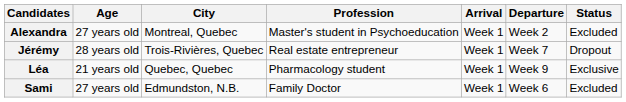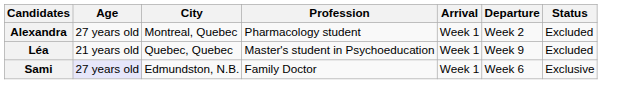 <table class="wikitable">
 <tr>
 <th>Candidates</th>
 <th>Age</th>
 <th>City</th>
 <th>Profession</th>
 <th>Arrival</th>
 <th>Departure</th>
 <th>Status</th>
 </tr>
 <tr>
 <th>Alexandra</th>
 <td>27 years old</td>
 <td>Montreal, Quebec</td>
-<td>Master's student in Psychoeducation</td>
+<td>Pharmacology student</td>
 <td>Week 1</td>
 <td>Week 2</td>
 <td>Excluded</td>
 </tr>
 <tr>
-<th>Jérémy</th>
-<td>28 years old</td>
-<td>Trois-Rivières, Quebec</td>
-<td>Real estate entrepreneur</td>
-<td>Week 1</td>
-<td>Week 7</td>
-<td>Dropout</td>
-</tr>
-<tr>
 <th>Léa</th>
 <td>21 years old</td>
 <td>Quebec, Quebec</td>
-<td>Pharmacology student</td>
+<td>Master's student in Psychoeducation</td>
 <td>Week 1</td>
 <td>Week 9</td>
-<td>Exclusive</td>
+<td>Excluded</td>
 </tr>
 <tr>
 <th>Sami</th>
-<td>27 years old</td>
+<td style="background: lavender;">27 years old</td>
 <td>Edmundston, N.B.</td>
 <td>Family Doctor</td>
 <td>Week 1</td>
 <td>Week 6</td>
-<td>Excluded</td>
+<td>Exclusive</td>
 </tr>
 </table>
